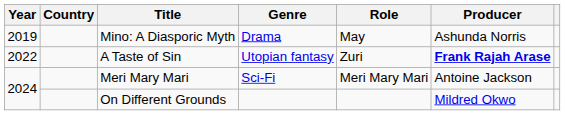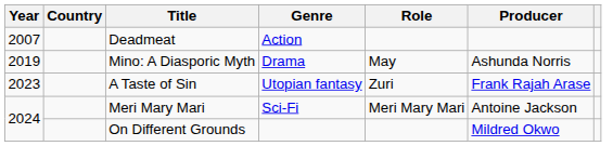 <table class="wikitable">
 <tr>
 <th>Year</th>
 <th>Country</th>
 <th>Title</th>
 <th>Genre</th>
 <th>Role</th>
 <th>Producer</th>
 <th></th>
 </tr>
 <tr>
+<td>2007</td>
+<td></td>
+<td>Deadmeat</td>
+<td><a href='#'>Action</a></td>
+<td></td>
+<td></td>
+<td></td>
+</tr>
+<tr>
 <td>2019</td>
 <td></td>
 <td>Mino: A Diasporic Myth</td>
 <td><a href='#'>Drama</a></td>
 <td>May</td>
 <td>Ashunda Norris</td>
 <td></td>
 </tr>
 <tr>
-<td>2022</td>
+<td>2023</td>
 <td></td>
 <td>A Taste of Sin</td>
 <td><a href='#'>Utopian fantasy</a></td>
 <td>Zuri</td>
-<td><strong><a href='#'>Frank Rajah Arase</a></strong></td>
+<td><a href='#'>Frank Rajah Arase</a></td>
 <td></td>
 </tr>
 <tr>
 <td rowspan=2>2024</td>
 <td></td>
 <td>Meri Mary Mari</td>
 <td><a href='#'>Sci-Fi</a></td>
 <td>Meri Mary Mari</td>
 <td>Antoine Jackson</td>
 <td></td>
 </tr>
 <tr>
 <td></td>
 <td>On Different Grounds</td>
 <td></td>
 <td></td>
 <td><a href='#'>Mildred Okwo</a></td>
 <td></td>
 </tr>
 </table>
